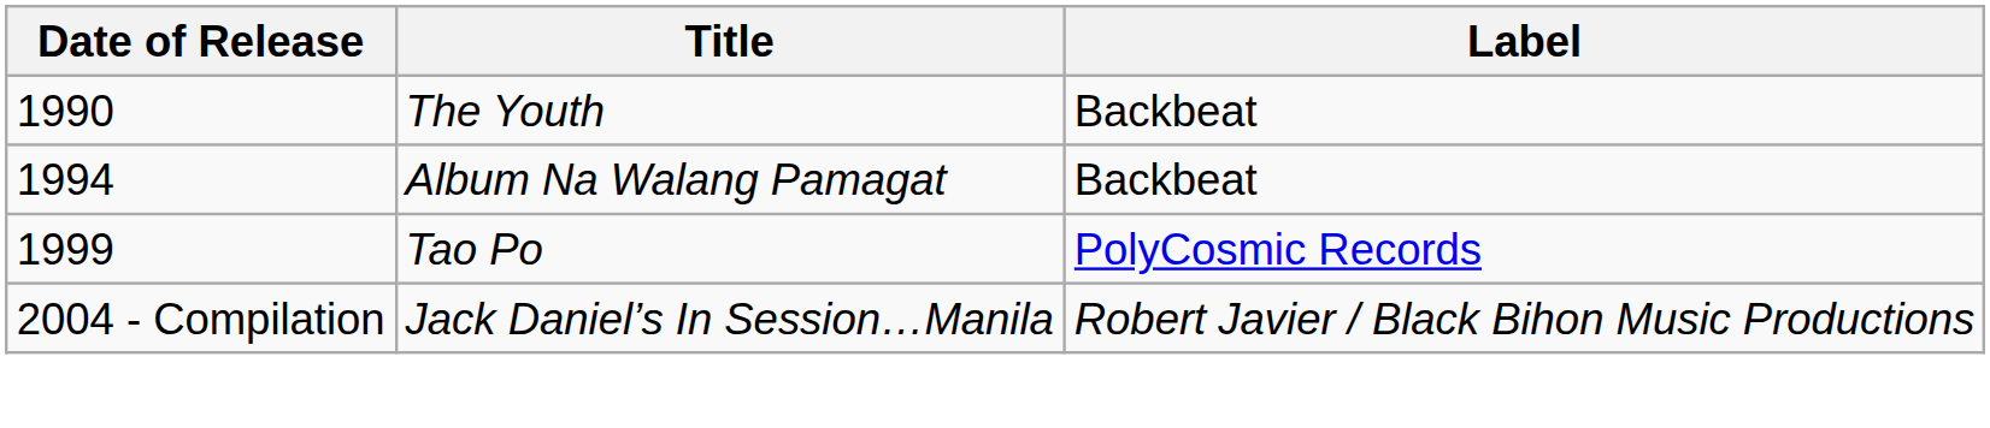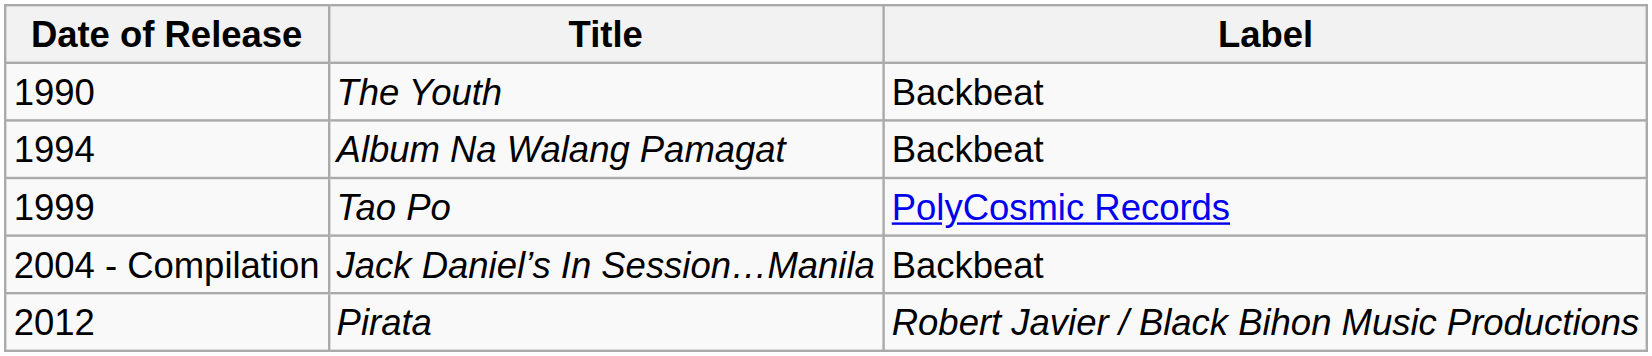 <table class="wikitable" style="font-size: 95%;">
 <tr>
 <th>Date of Release</th>
 <th>Title</th>
 <th>Label</th>
 </tr>
 <tr>
 <td>1990</td>
 <td><em>The Youth</em></td>
 <td>Backbeat</td>
 </tr>
 <tr>
 <td>1994</td>
 <td><em>Album Na Walang Pamagat</em></td>
 <td>Backbeat</td>
 </tr>
 <tr>
 <td>1999</td>
 <td><em>Tao Po</em></td>
 <td><a href='#'>PolyCosmic Records</a></td>
 </tr>
 <tr>
 <td>2004 - Compilation</td>
 <td><em>Jack Daniel’s In Session…Manila</em></td>
+<td>Backbeat</td>
+</tr>
+<tr>
+<td>2012</td>
+<td><em>Pirata</em></td>
 <td><em>Robert Javier / Black Bihon Music Productions</em></td>
 </tr>
 </table>
